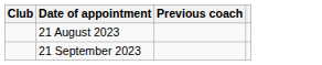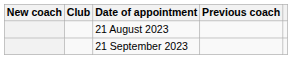 <table class="wikitable plainrowheaders">
 <tr>
+<th>New coach</th>
 <th>Club</th>
 <th>Date of appointment</th>
 <th class=unsortable>Previous coach</th>
 <th class=unsortable></th>
 </tr>
 <tr>
+<th scope=row></th>
 <td></td>
 <td>21 August 2023</td>
 <td></td>
 <td align=center></td>
 </tr>
 <tr>
+<th scope=row></th>
 <td></td>
 <td>21 September 2023</td>
 <td></td>
 <td align=center></td>
 </tr>
 </table>
